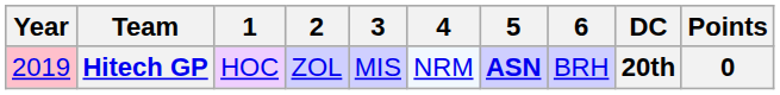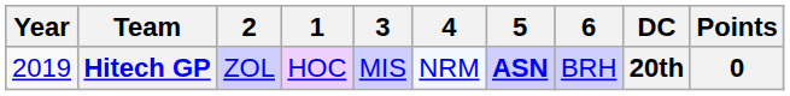 <table class="wikitable" style="text-align:center; font-size:85%">
 <tr>
 <th>Year</th>
 <th>Team</th>
+<th>2</th>
 <th>1</th>
-<th>2</th>
 <th>3</th>
 <th>4</th>
 <th>5</th>
 <th>6</th>
 <th>DC</th>
 <th>Points</th>
 </tr>
 <tr>
-<td style="background: pink;"><a href='#'>2019</a></td>
+<td><a href='#'>2019</a></td>
 <th nowrap><a href='#'>Hitech GP</a></th>
+<td style="background:#CFCFFF;"><a href='#'>ZOL</a><br></td>
 <td style="background:#EFCFFF;"><a href='#'>HOC</a><br></td>
-<td style="background:#CFCFFF;"><a href='#'>ZOL</a><br></td>
 <td style="background:#CFCFFF;"><a href='#'>MIS</a><br></td>
 <td style="background:#F1F8FF;"><a href='#'>NRM</a><br></td>
 <td style="background:#CFCFFF;"><strong><a href='#'>ASN</a><br></strong></td>
 <td style="background:#CFCFFF;"><a href='#'>BRH</a><br></td>
 <th>20th</th>
 <th>0</th>
 </tr>
 </table>
